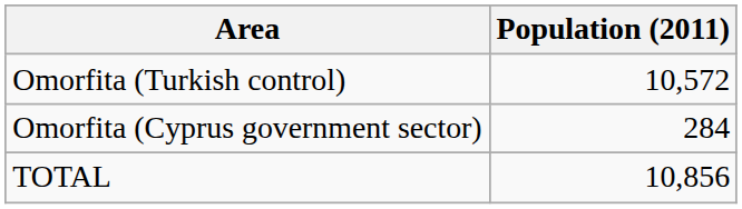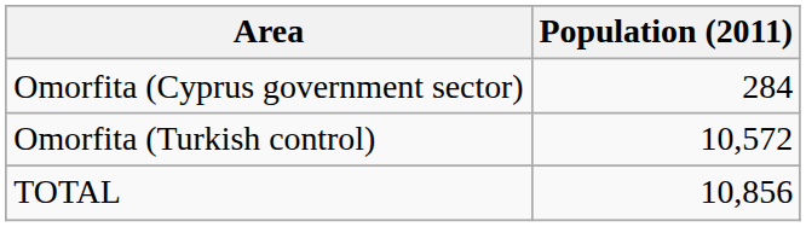 <table class="wikitable sortable">
 <tr>
 <th scope="col">Area</th>
 <th scope="col">Population (2011)</th>
 </tr>
 <tr>
+<td align="left">Omorfita (Cyprus government sector)</td>
+<td align="right">284</td>
+</tr>
+<tr>
 <td align="left">Omorfita (Turkish control)</td>
 <td align="right">10,572</td>
-</tr>
-<tr>
-<td align="left">Omorfita (Cyprus government sector)</td>
-<td align="right">284</td>
 </tr>
 <tr>
 <td align="left">TOTAL</td>
 <td align="right">10,856</td>
 </tr>
 </table>
